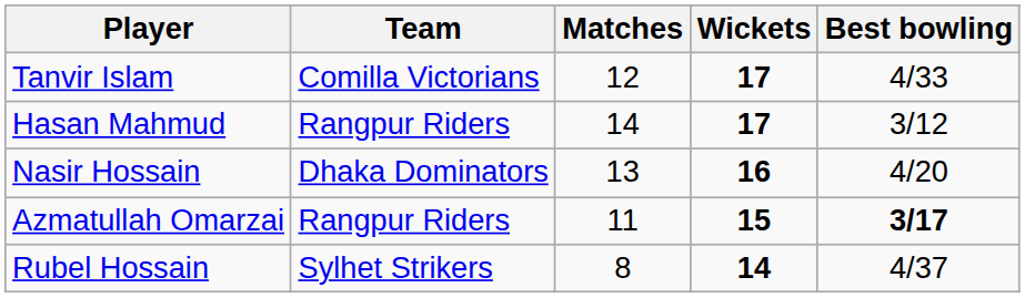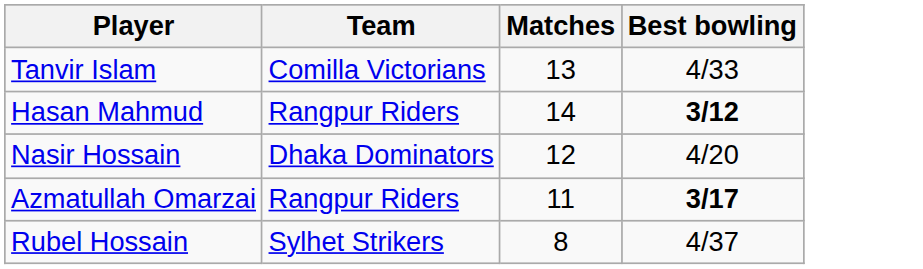 <table class="wikitable" style="text-align: center;">
 <tr>
 <th>Player</th>
 <th>Team</th>
 <th>Matches</th>
-<th>Wickets</th>
 <th>Best bowling</th>
 </tr>
 <tr>
 <td style="text-align:left"><a href='#'>Tanvir Islam</a></td>
 <td style="text-align:left"><a href='#'>Comilla Victorians</a></td>
-<td>12</td>
-<td><strong>17</strong></td>
+<td>13</td>
 <td>4/33</td>
 </tr>
 <tr>
 <td style="text-align:left"><a href='#'>Hasan Mahmud</a></td>
 <td style="text-align:left"><a href='#'>Rangpur Riders</a></td>
 <td>14</td>
-<td><strong>17</strong></td>
-<td>3/12</td>
+<td><strong>3/12</strong></td>
 </tr>
 <tr>
 <td style="text-align:left"><a href='#'>Nasir Hossain</a></td>
 <td style="text-align:left"><a href='#'>Dhaka Dominators</a></td>
-<td>13</td>
-<td><strong>16</strong></td>
+<td>12</td>
 <td>4/20</td>
 </tr>
 <tr>
 <td style="text-align:left"><a href='#'>Azmatullah Omarzai</a></td>
 <td style="text-align:left"><a href='#'>Rangpur Riders</a></td>
 <td>11</td>
-<td><strong>15</strong></td>
 <td><strong>3/17</strong></td>
 </tr>
 <tr>
 <td style="text-align:left"><a href='#'>Rubel Hossain</a></td>
 <td style="text-align:left"><a href='#'>Sylhet Strikers</a></td>
 <td>8</td>
-<td><strong>14</strong></td>
 <td>4/37</td>
 </tr>
 </table>
